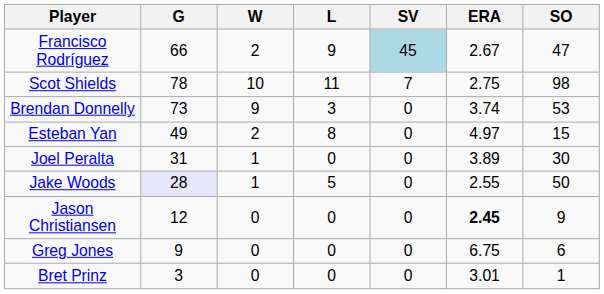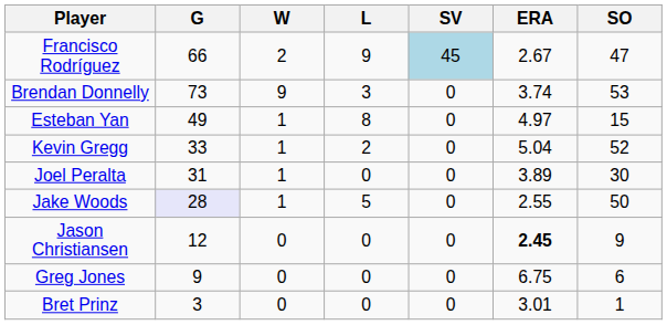 <table class="wikitable sortable">
 <tr>
 <th bgcolor="#DDDDFF" width="16%">Player</th>
 <th bgcolor="#DDDDFF" width="9%">G</th>
 <th bgcolor="#DDDDFF" width="9%">W</th>
 <th bgcolor="#DDDDFF" width="9%">L</th>
 <th bgcolor="#DDDDFF" width="9%">SV</th>
 <th bgcolor="#DDDDFF" width="9%">ERA</th>
 <th bgcolor="#DDDDFF" width="9%">SO</th>
 </tr>
 <tr align="center">
 <td><a href='#'>Francisco Rodríguez</a></td>
 <td>66</td>
 <td>2</td>
 <td>9</td>
 <td style="background: lightblue;">45</td>
 <td>2.67</td>
 <td>47</td>
 </tr>
-<tr align=center>
-<td><a href='#'>Scot Shields</a></td>
-<td>78</td>
-<td>10</td>
-<td>11</td>
-<td>7</td>
-<td>2.75</td>
-<td>98</td>
-</tr>
 <tr align="center">
 <td><a href='#'>Brendan Donnelly</a></td>
 <td>73</td>
 <td>9</td>
 <td>3</td>
 <td>0</td>
 <td>3.74</td>
 <td>53</td>
 </tr>
 <tr align="center">
 <td><a href='#'>Esteban Yan</a></td>
 <td>49</td>
-<td>2</td>
+<td>1</td>
 <td>8</td>
 <td>0</td>
 <td>4.97</td>
 <td>15</td>
+</tr>
+<tr align="center">
+<td><a href='#'>Kevin Gregg</a></td>
+<td>33</td>
+<td>1</td>
+<td>2</td>
+<td>0</td>
+<td>5.04</td>
+<td>52</td>
 </tr>
 <tr align="center">
 <td><a href='#'>Joel Peralta</a></td>
 <td>31</td>
 <td>1</td>
 <td>0</td>
 <td>0</td>
 <td>3.89</td>
 <td>30</td>
 </tr>
 <tr align="center">
 <td><a href='#'>Jake Woods</a></td>
 <td style="background: lavender;">28</td>
 <td>1</td>
 <td>5</td>
 <td>0</td>
 <td>2.55</td>
 <td>50</td>
 </tr>
 <tr align="center">
 <td><a href='#'>Jason Christiansen</a></td>
 <td>12</td>
 <td>0</td>
 <td>0</td>
 <td>0</td>
 <td><strong>2.45</strong></td>
 <td>9</td>
 </tr>
 <tr align="center">
 <td><a href='#'>Greg Jones</a></td>
 <td>9</td>
 <td>0</td>
 <td>0</td>
 <td>0</td>
 <td>6.75</td>
 <td>6</td>
 </tr>
 <tr align="center">
 <td><a href='#'>Bret Prinz</a></td>
 <td>3</td>
 <td>0</td>
 <td>0</td>
 <td>0</td>
 <td>3.01</td>
 <td>1</td>
 </tr>
 </table>
